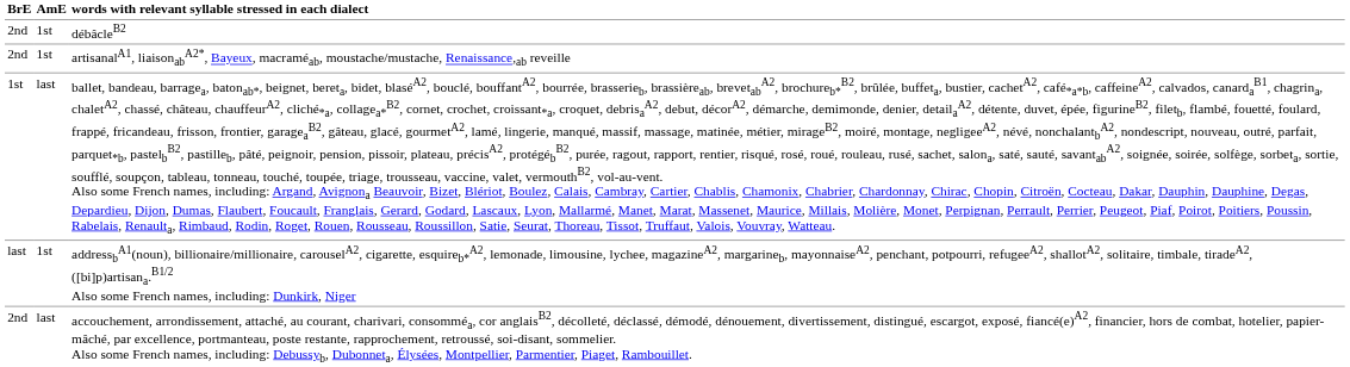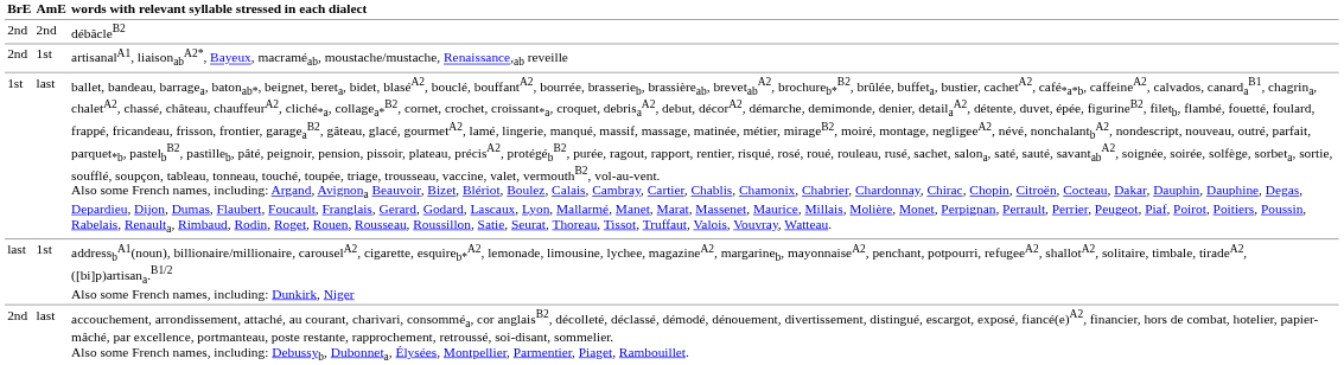 <table cellpadding=3 cellspacing=3 border=1 rules=rows frame=void>
 <tr>
 <th align=left>BrE</th>
 <th align=left>AmE</th>
 <th align=left>words with relevant syllable stressed in each dialect</th>
 </tr>
 <tr valign="top">
 <td>2nd</td>
-<td>1st</td>
+<td>2nd</td>
 <td>débâcle<sup>B2</sup></td>
 </tr>
 <tr valign="top">
 <td>2nd</td>
 <td>1st</td>
 <td>artisanal<sup>A1</sup>, liaison<sub>ab</sub><sup>A2*</sup>, <a href='#'>Bayeux</a>, macramé<sub>ab</sub>, moustache/mustache, <a href='#'>Renaissance</a>,<sub>ab</sub> reveille</td>
 </tr>
 <tr valign="top">
 <td>1st</td>
 <td>last</td>
 <td>ballet, bandeau, barrage<sub>a</sub>, baton<sub>ab*</sub>, beignet,  beret<sub>a</sub>, bidet, blasé<sup>A2</sup>, bouclé, bouffant<sup>A2</sup>,  bourrée, brasserie<sub>b</sub>, brassière<sub>ab</sub>, brevet<sub>ab</sub><sup>A2</sup>, brochure<sub>b*</sub><sup>B2</sup>, brûlée, buffet<sub>a</sub>, bustier, cachet<sup>A2</sup>, café<sub>*a*b</sub>, caffeine<sup>A2</sup>, calvados, canard<sub>a</sub><sup>B1</sup>, chagrin<sub>a</sub>, chalet<sup>A2</sup>, chassé, château, chauffeur<sup>A2</sup>, cliché<sub>*a</sub>, collage<sub>a*</sub><sup>B2</sup>, cornet, crochet, croissant<sub>*a</sub>, croquet, debris<sub>a</sub><sup>A2</sup>, debut, décor<sup>A2</sup>, démarche, demimonde, denier, detail<sub>a</sub><sup>A2</sup>, détente, duvet, épée, figurine<sup>B2</sup>, filet<sub>b</sub>, flambé, fouetté, foulard, frappé, fricandeau, frisson, frontier, garage<sub>a</sub><sup>B2</sup>, gâteau, glacé, gourmet<sup>A2</sup>, lamé, lingerie, manqué, massif, massage, matinée, métier, mirage<sup>B2</sup>, moiré, montage, negligee<sup>A2</sup>, névé, nonchalant<sub>b</sub><sup>A2</sup>, nondescript, nouveau, outré, parfait, parquet<sub>*b</sub>, pastel<sub>b</sub><sup>B2</sup>, pastille<sub>b</sub>, pâté, peignoir, pension, pissoir, plateau, précis<sup>A2</sup>, protégé<sub>b</sub><sup>B2</sup>, purée, ragout, rapport, rentier, risqué, rosé, roué, rouleau, rusé, sachet, salon<sub>a</sub>, saté, sauté, savant<sub>ab</sub><sup>A2</sup>, soignée, soirée, solfège, sorbet<sub>a</sub>, sortie, soufflé, soupçon, tableau, tonneau, touché, toupée, triage, trousseau, vaccine, valet, vermouth<sup>B2</sup>, vol-au-vent.<br>Also some French names, including: <a href='#'>Argand</a>, <a href='#'>Avignon</a><sub>a</sub> <a href='#'>Beauvoir</a>, <a href='#'>Bizet</a>, <a href='#'>Blériot</a>, <a href='#'>Boulez</a>, <a href='#'>Calais</a>, <a href='#'>Cambray</a>, <a href='#'>Cartier</a>, <a href='#'>Chablis</a>, <a href='#'>Chamonix</a>, <a href='#'>Chabrier</a>, <a href='#'>Chardonnay</a>, <a href='#'>Chirac</a>, <a href='#'>Chopin</a>, <a href='#'>Citroën</a>, <a href='#'>Cocteau</a>, <a href='#'>Dakar</a>, <a href='#'>Dauphin</a>, <a href='#'>Dauphine</a>, <a href='#'>Degas</a>, <a href='#'>Depardieu</a>, <a href='#'>Dijon</a>, <a href='#'>Dumas</a>, <a href='#'>Flaubert</a>, <a href='#'>Foucault</a>, <a href='#'>Franglais</a>, <a href='#'>Gerard</a>, <a href='#'>Godard</a>, <a href='#'>Lascaux</a>, <a href='#'>Lyon</a>, <a href='#'>Mallarmé</a>, <a href='#'>Manet</a>, <a href='#'>Marat</a>, <a href='#'>Massenet</a>, <a href='#'>Maurice</a>, <a href='#'>Millais</a>, <a href='#'>Molière</a>, <a href='#'>Monet</a>, <a href='#'>Perpignan</a>, <a href='#'>Perrault</a>, <a href='#'>Perrier</a>, <a href='#'>Peugeot</a>, <a href='#'>Piaf</a>, <a href='#'>Poirot</a>, <a href='#'>Poitiers</a>, <a href='#'>Poussin</a>, <a href='#'>Rabelais</a>, <a href='#'>Renault</a><sub>a</sub>, <a href='#'>Rimbaud</a>, <a href='#'>Rodin</a>, <a href='#'>Roget</a>, <a href='#'>Rouen</a>, <a href='#'>Rousseau</a>, <a href='#'>Roussillon</a>, <a href='#'>Satie</a>, <a href='#'>Seurat</a>, <a href='#'>Thoreau</a>, <a href='#'>Tissot</a>, <a href='#'>Truffaut</a>, <a href='#'>Valois</a>, <a href='#'>Vouvray</a>, <a href='#'>Watteau</a>.</td>
 </tr>
 <tr valign="top">
 <td>last</td>
 <td>1st</td>
 <td>address<sub>b</sub><sup>A1</sup>(noun), billionaire/millionaire, carousel<sup>A2</sup>, cigarette, esquire<sub>b*</sub><sup>A2</sup>, lemonade, limousine, lychee, magazine<sup>A2</sup>, margarine<sub>b</sub>, mayonnaise<sup>A2</sup>, penchant, potpourri, refugee<sup>A2</sup>,  shallot<sup>A2</sup>, solitaire, timbale, tirade<sup>A2</sup>, ([bi]p)artisan<sub>a</sub>.<sup>B1/2</sup><br>Also some French names, including: <a href='#'>Dunkirk</a>, <a href='#'>Niger</a></td>
 </tr>
 <tr valign="top">
 <td>2nd</td>
 <td>last</td>
 <td>accouchement, arrondissement, attaché, au courant, charivari, consommé<sub>a</sub>, cor anglais<sup>B2</sup>, décolleté, déclassé, démodé, dénouement, divertissement, distingué, escargot, exposé, fiancé(e)<sup>A2</sup>, financier, hors de combat, hotelier, papier-mâché, par excellence, portmanteau, poste restante, rapprochement, retroussé, soi-disant, sommelier.<br>Also some French names, including: <a href='#'>Debussy</a><sub>b</sub>, <a href='#'>Dubonnet</a><sub>a</sub>, <a href='#'>Élysées</a>, <a href='#'>Montpellier</a>, <a href='#'>Parmentier</a>, <a href='#'>Piaget</a>, <a href='#'>Rambouillet</a>.</td>
 </tr>
 </table>
